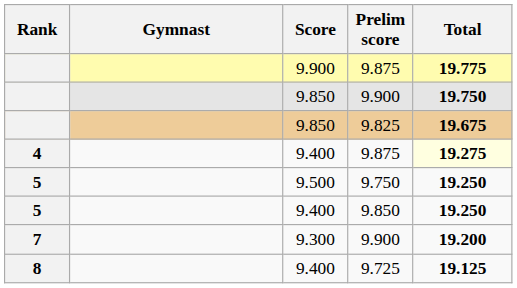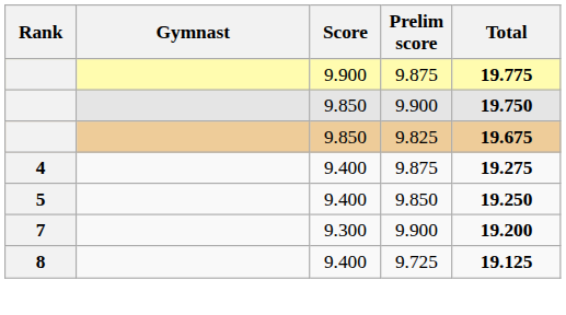 <table class="wikitable sortable" style="text-align:center; font-size:95%">
 <tr>
 <th scope="col" style="width:50px;">Rank</th>
 <th scope="col" style="width:180px;">Gymnast</th>
 <th scope="col" style="width:50px;">Score</th>
 <th scope="col" style="width:50px;">Prelim score</th>
 <th scope="col" style="width:80px;">Total</th>
 </tr>
 <tr style="background:#fffcaf;">
 <th scope=row style="text-align:center"></th>
 <td style="text-align:left;"></td>
 <td>9.900</td>
 <td>9.875</td>
 <td><strong>19.775</strong></td>
 </tr>
 <tr style="background:#e5e5e5;">
 <th scope=row style="text-align:center"></th>
 <td style="text-align:left;"></td>
 <td>9.850</td>
 <td>9.900</td>
 <td><strong>19.750</strong></td>
 </tr>
 <tr style="background:#ec9;">
 <th scope=row style="text-align:center"></th>
 <td style="text-align:left;"></td>
 <td>9.850</td>
 <td>9.825</td>
 <td><strong>19.675</strong></td>
 </tr>
 <tr>
 <th scope=row style="text-align:center">4</th>
 <td style="text-align:left;"></td>
 <td>9.400</td>
 <td>9.875</td>
-<td style="background: lightyellow;"><strong>19.275</strong></td>
-</tr>
-<tr>
-<th scope=row style="text-align:center">5</th>
-<td style="text-align:left;"></td>
-<td>9.500</td>
-<td>9.750</td>
-<td><strong>19.250</strong></td>
+<td><strong>19.275</strong></td>
 </tr>
 <tr>
 <th scope=row style="text-align:center">5</th>
 <td style="text-align:left;"></td>
 <td>9.400</td>
 <td>9.850</td>
 <td><strong>19.250</strong></td>
 </tr>
 <tr>
 <th scope=row style="text-align:center">7</th>
 <td style="text-align:left;"></td>
 <td>9.300</td>
 <td>9.900</td>
 <td><strong>19.200</strong></td>
 </tr>
 <tr>
 <th scope=row style="text-align:center">8</th>
 <td style="text-align:left;"></td>
 <td>9.400</td>
 <td>9.725</td>
 <td><strong>19.125</strong></td>
 </tr>
 </table>
